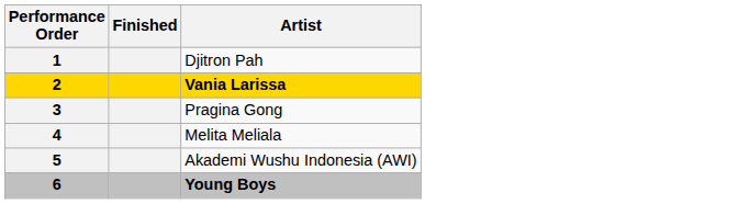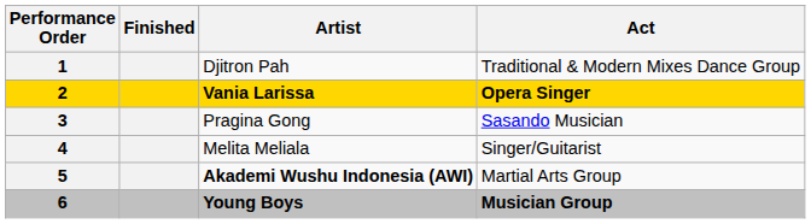 <table class="wikitable sortable">
 <tr>
 <th>Performance<br>Order</th>
 <th>Finished</th>
 <th>Artist</th>
+<th>Act</th>
 </tr>
 <tr>
 <th>1</th>
 <th></th>
 <td>Djitron Pah</td>
+<td>Traditional & Modern Mixes Dance Group</td>
 </tr>
 <tr>
 <th style="background:gold;">2</th>
 <th style="background:gold;"></th>
 <td style="background:gold;"><strong>Vania Larissa</strong></td>
+<td style="background:gold;"><strong>Opera Singer</strong></td>
 </tr>
 <tr>
 <th>3</th>
 <th></th>
 <td>Pragina Gong</td>
+<td><a href='#'>Sasando</a> Musician</td>
 </tr>
 <tr>
 <th>4</th>
 <th></th>
 <td>Melita Meliala</td>
+<td>Singer/Guitarist</td>
 </tr>
 <tr>
 <th>5</th>
 <th></th>
-<td>Akademi Wushu Indonesia (AWI)</td>
+<td><strong>Akademi Wushu Indonesia (AWI)</strong></td>
+<td>Martial Arts Group</td>
 </tr>
 <tr>
 <th style="background:silver;">6</th>
 <th style="background:silver;"></th>
 <td style="background:silver;"><strong>Young Boys</strong></td>
+<td style="background:silver;"><strong>Musician Group</strong></td>
 </tr>
 </table>
